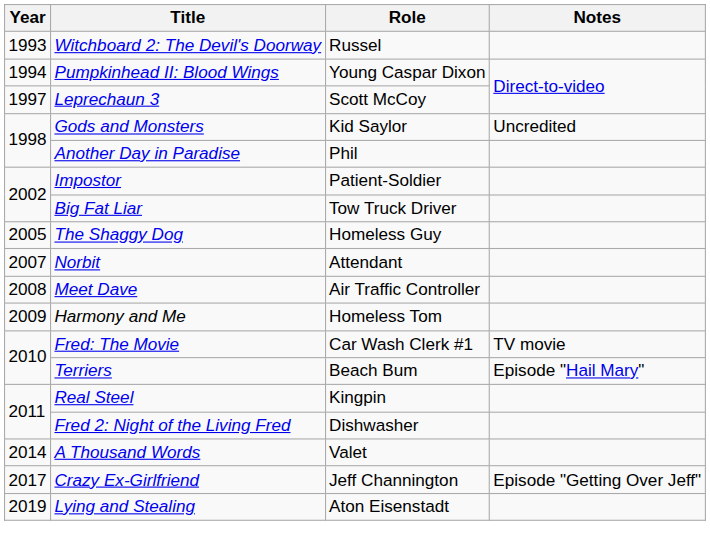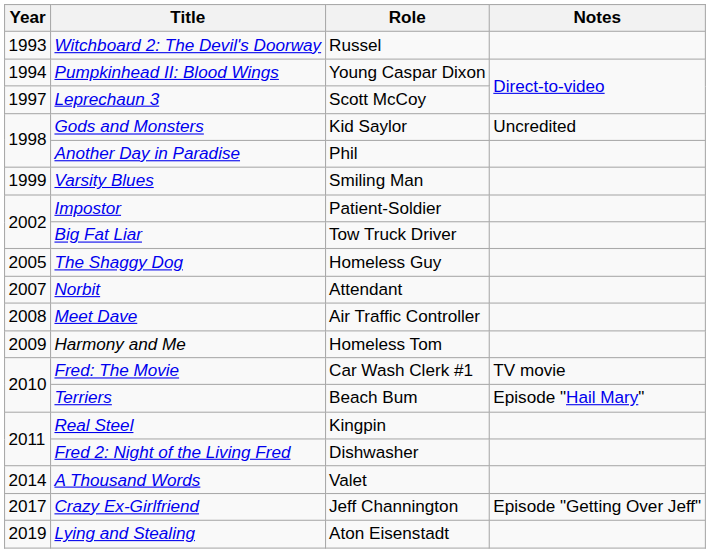 <table class="wikitable">
 <tr>
 <th>Year</th>
 <th>Title</th>
 <th>Role</th>
 <th>Notes</th>
 </tr>
 <tr>
 <td>1993</td>
 <td><em><a href='#'>Witchboard 2: The Devil's Doorway</a></em></td>
 <td>Russel</td>
 <td></td>
 </tr>
 <tr>
 <td>1994</td>
 <td><em><a href='#'>Pumpkinhead II: Blood Wings</a></em></td>
 <td>Young Caspar Dixon</td>
 <td rowspan=2><a href='#'>Direct-to-video</a></td>
 </tr>
 <tr>
 <td>1997</td>
 <td><em><a href='#'>Leprechaun 3</a></em></td>
 <td>Scott McCoy</td>
 </tr>
 <tr>
 <td rowspan=2>1998</td>
 <td><em><a href='#'>Gods and Monsters</a></em></td>
 <td>Kid Saylor</td>
 <td>Uncredited</td>
 </tr>
 <tr>
 <td><em><a href='#'>Another Day in Paradise</a></em></td>
 <td>Phil</td>
+<td></td>
+</tr>
+<tr>
+<td>1999</td>
+<td><em><a href='#'>Varsity Blues</a></em></td>
+<td>Smiling Man</td>
 <td></td>
 </tr>
 <tr>
 <td rowspan=2>2002</td>
 <td><em><a href='#'>Impostor</a></em></td>
 <td>Patient-Soldier</td>
 <td></td>
 </tr>
 <tr>
 <td><em><a href='#'>Big Fat Liar</a></em></td>
 <td>Tow Truck Driver</td>
 <td></td>
 </tr>
 <tr>
 <td>2005</td>
 <td><em><a href='#'>The Shaggy Dog</a></em></td>
 <td>Homeless Guy</td>
 <td></td>
 </tr>
 <tr>
 <td>2007</td>
 <td><em><a href='#'>Norbit</a></em></td>
 <td>Attendant</td>
 <td></td>
 </tr>
 <tr>
 <td>2008</td>
 <td><em><a href='#'>Meet Dave</a></em></td>
 <td>Air Traffic Controller</td>
 <td></td>
 </tr>
 <tr>
 <td>2009</td>
 <td><em>Harmony and Me</em></td>
 <td>Homeless Tom</td>
 <td></td>
 </tr>
 <tr>
 <td rowspan=2>2010</td>
 <td><em><a href='#'>Fred: The Movie</a></em></td>
 <td>Car Wash Clerk #1</td>
 <td>TV movie</td>
 </tr>
 <tr>
 <td><em><a href='#'>Terriers</a></em></td>
 <td>Beach Bum</td>
 <td>Episode "<a href='#'>Hail Mary</a>"</td>
 </tr>
 <tr>
 <td rowspan=2>2011</td>
 <td><em><a href='#'>Real Steel</a></em></td>
 <td>Kingpin</td>
 <td></td>
 </tr>
 <tr>
 <td><em><a href='#'>Fred 2: Night of the Living Fred</a></em></td>
 <td>Dishwasher</td>
 <td></td>
 </tr>
 <tr>
 <td>2014</td>
 <td><em><a href='#'>A Thousand Words</a></em></td>
 <td>Valet</td>
 <td></td>
 </tr>
 <tr>
 <td>2017</td>
 <td><em><a href='#'>Crazy Ex-Girlfriend</a></em></td>
 <td>Jeff Channington</td>
 <td>Episode "Getting Over Jeff"</td>
 </tr>
 <tr>
 <td>2019</td>
 <td><em><a href='#'>Lying and Stealing</a></em></td>
 <td>Aton Eisenstadt</td>
 <td></td>
 </tr>
 </table>
